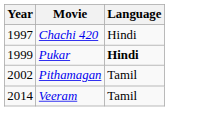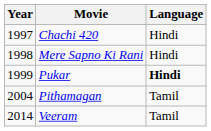 <table class="wikitable">
 <tr>
 <th>Year</th>
 <th>Movie</th>
 <th>Language</th>
 </tr>
 <tr>
 <td>1997</td>
 <td><em><a href='#'>Chachi 420</a></em></td>
 <td>Hindi</td>
 </tr>
 <tr>
+<td>1998</td>
+<td><em><a href='#'>Mere Sapno Ki Rani</a></em></td>
+<td>Hindi</td>
+</tr>
+<tr>
 <td>1999</td>
 <td><em><a href='#'>Pukar</a></em></td>
 <td><strong>Hindi</strong></td>
 </tr>
 <tr>
-<td>2002</td>
+<td>2004</td>
 <td><em><a href='#'>Pithamagan</a></em></td>
 <td>Tamil</td>
 </tr>
 <tr>
 <td>2014</td>
 <td><em><a href='#'>Veeram</a></em></td>
 <td>Tamil</td>
 </tr>
 </table>
